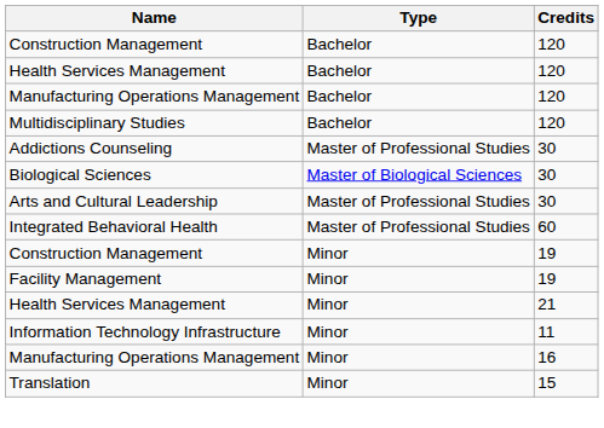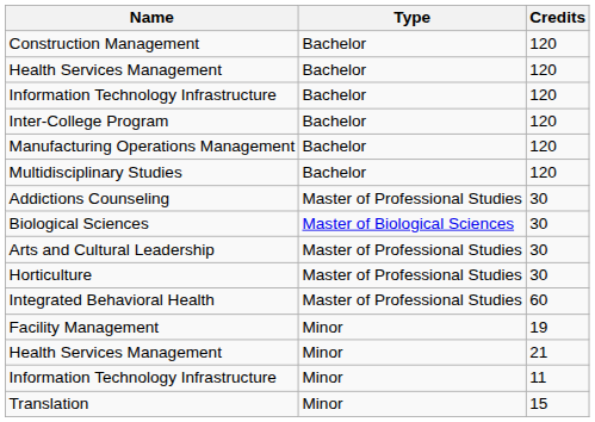 <table class="wikitable sortable mw-collapsible">
 <tr>
 <th>Name</th>
 <th>Type</th>
 <th>Credits</th>
 </tr>
 <tr>
 <td>Construction Management</td>
 <td>Bachelor</td>
 <td>120</td>
 </tr>
 <tr>
 <td>Health Services Management</td>
+<td>Bachelor</td>
+<td>120</td>
+</tr>
+<tr>
+<td>Information Technology Infrastructure</td>
+<td>Bachelor</td>
+<td>120</td>
+</tr>
+<tr>
+<td>Inter-College Program</td>
 <td>Bachelor</td>
 <td>120</td>
 </tr>
 <tr>
 <td>Manufacturing Operations Management</td>
 <td>Bachelor</td>
 <td>120</td>
 </tr>
 <tr>
 <td>Multidisciplinary Studies</td>
 <td>Bachelor</td>
 <td>120</td>
 </tr>
 <tr>
 <td>Addictions Counseling</td>
 <td>Master of Professional Studies</td>
 <td>30</td>
 </tr>
 <tr>
 <td>Biological Sciences</td>
 <td><a href='#'>Master of Biological Sciences</a></td>
 <td>30</td>
 </tr>
 <tr>
 <td>Arts and Cultural Leadership</td>
 <td>Master of Professional Studies</td>
 <td>30</td>
 </tr>
 <tr>
+<td>Horticulture</td>
+<td>Master of Professional Studies</td>
+<td>30</td>
+</tr>
+<tr>
 <td>Integrated Behavioral Health</td>
 <td>Master of Professional Studies</td>
 <td>60</td>
-</tr>
-<tr>
-<td>Construction Management</td>
-<td>Minor</td>
-<td>19</td>
 </tr>
 <tr>
 <td>Facility Management</td>
 <td>Minor</td>
 <td>19</td>
 </tr>
 <tr>
 <td>Health Services Management</td>
 <td>Minor</td>
 <td>21</td>
 </tr>
 <tr>
 <td>Information Technology Infrastructure</td>
 <td>Minor</td>
 <td>11</td>
 </tr>
 <tr>
-<td>Manufacturing Operations Management</td>
-<td>Minor</td>
-<td>16</td>
-</tr>
-<tr>
 <td>Translation</td>
 <td>Minor</td>
 <td>15</td>
 </tr>
 </table>
